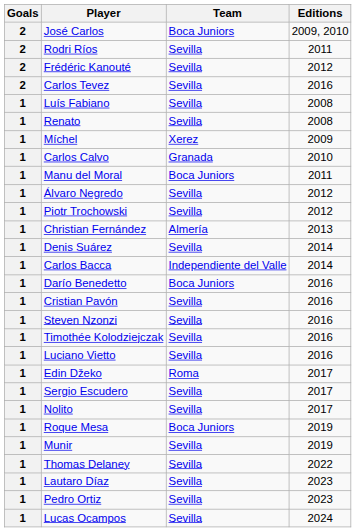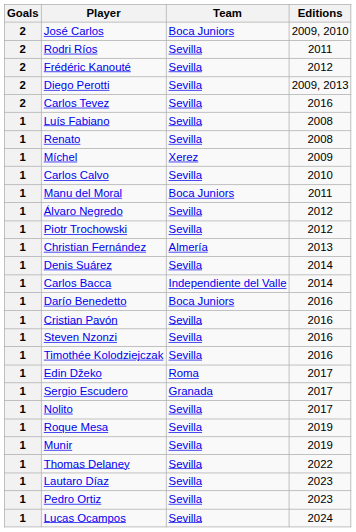 <table class="wikitable sortable">
 <tr>
 <th>Goals</th>
 <th>Player</th>
 <th>Team</th>
 <th>Editions</th>
 </tr>
 <tr>
 <th>2</th>
 <td> <a href='#'>José Carlos</a></td>
 <td> <a href='#'>Boca Juniors</a></td>
 <td align="center">2009, 2010</td>
 </tr>
 <tr>
 <th>2</th>
 <td> <a href='#'>Rodri Ríos</a></td>
 <td> <a href='#'>Sevilla</a></td>
 <td align="center">2011</td>
 </tr>
 <tr>
 <th>2</th>
 <td> <a href='#'>Frédéric Kanouté</a></td>
 <td> <a href='#'>Sevilla</a></td>
 <td align="center">2012</td>
+</tr>
+<tr>
+<th>2</th>
+<td> <a href='#'>Diego Perotti</a></td>
+<td> <a href='#'>Sevilla</a></td>
+<td align="center">2009, 2013</td>
 </tr>
 <tr>
 <th>2</th>
 <td> <a href='#'>Carlos Tevez</a></td>
 <td> <a href='#'>Sevilla</a></td>
 <td align="center">2016</td>
 </tr>
 <tr>
 <th>1</th>
 <td> <a href='#'>Luís Fabiano</a></td>
 <td> <a href='#'>Sevilla</a></td>
 <td align="center">2008</td>
 </tr>
 <tr>
 <th>1</th>
 <td> <a href='#'>Renato</a></td>
 <td> <a href='#'>Sevilla</a></td>
 <td align="center">2008</td>
 </tr>
 <tr>
 <th>1</th>
 <td> <a href='#'>Míchel</a></td>
 <td> <a href='#'>Xerez</a></td>
 <td align="center">2009</td>
 </tr>
 <tr>
 <th>1</th>
 <td> <a href='#'>Carlos Calvo</a></td>
-<td> <a href='#'>Granada</a></td>
+<td> <a href='#'>Sevilla</a></td>
 <td align="center">2010</td>
 </tr>
 <tr>
 <th>1</th>
 <td> <a href='#'>Manu del Moral</a></td>
 <td> <a href='#'>Boca Juniors</a></td>
 <td align="center">2011</td>
 </tr>
 <tr>
 <th>1</th>
 <td> <a href='#'>Álvaro Negredo</a></td>
 <td> <a href='#'>Sevilla</a></td>
 <td align="center">2012</td>
 </tr>
 <tr>
 <th>1</th>
 <td> <a href='#'>Piotr Trochowski</a></td>
 <td> <a href='#'>Sevilla</a></td>
 <td align="center">2012</td>
 </tr>
 <tr>
 <th>1</th>
 <td> <a href='#'>Christian Fernández</a></td>
 <td> <a href='#'>Almería</a></td>
 <td align="center">2013</td>
 </tr>
 <tr>
 <th>1</th>
 <td> <a href='#'>Denis Suárez</a></td>
 <td> <a href='#'>Sevilla</a></td>
 <td align="center">2014</td>
 </tr>
 <tr>
 <th>1</th>
 <td> <a href='#'>Carlos Bacca</a></td>
 <td> <a href='#'>Independiente del Valle</a></td>
 <td align="center">2014</td>
 </tr>
 <tr>
 <th>1</th>
 <td> <a href='#'>Darío Benedetto</a></td>
 <td> <a href='#'>Boca Juniors</a></td>
 <td align="center">2016</td>
 </tr>
 <tr>
 <th>1</th>
 <td> <a href='#'>Cristian Pavón</a></td>
 <td> <a href='#'>Sevilla</a></td>
 <td align="center">2016</td>
 </tr>
 <tr>
 <th>1</th>
 <td> <a href='#'>Steven Nzonzi</a></td>
 <td> <a href='#'>Sevilla</a></td>
 <td align="center">2016</td>
 </tr>
 <tr>
 <th>1</th>
 <td> <a href='#'>Timothée Kolodziejczak</a></td>
 <td> <a href='#'>Sevilla</a></td>
 <td align="center">2016</td>
 </tr>
 <tr>
 <th>1</th>
-<td> <a href='#'>Luciano Vietto</a></td>
-<td> <a href='#'>Sevilla</a></td>
-<td align="center">2016</td>
-</tr>
-<tr>
-<th>1</th>
 <td> <a href='#'>Edin Džeko</a></td>
 <td> <a href='#'>Roma</a></td>
 <td align="center">2017</td>
 </tr>
 <tr>
 <th>1</th>
 <td> <a href='#'>Sergio Escudero</a></td>
-<td> <a href='#'>Sevilla</a></td>
+<td> <a href='#'>Granada</a></td>
 <td align="center">2017</td>
 </tr>
 <tr>
 <th>1</th>
 <td> <a href='#'>Nolito</a></td>
 <td> <a href='#'>Sevilla</a></td>
 <td align="center">2017</td>
 </tr>
 <tr>
 <th>1</th>
 <td> <a href='#'>Roque Mesa</a></td>
-<td> <a href='#'>Boca Juniors</a></td>
+<td> <a href='#'>Sevilla</a></td>
 <td align="center">2019</td>
 </tr>
 <tr>
 <th>1</th>
 <td> <a href='#'>Munir</a></td>
 <td> <a href='#'>Sevilla</a></td>
 <td align="center">2019</td>
 </tr>
 <tr>
 <th>1</th>
 <td> <a href='#'>Thomas Delaney</a></td>
 <td> <a href='#'>Sevilla</a></td>
 <td align="center">2022</td>
 </tr>
 <tr>
 <th>1</th>
 <td> <a href='#'>Lautaro Díaz</a></td>
 <td> <a href='#'>Sevilla</a></td>
 <td align="center">2023</td>
 </tr>
 <tr>
 <th>1</th>
 <td> <a href='#'>Pedro Ortiz</a></td>
 <td> <a href='#'>Sevilla</a></td>
 <td align="center">2023</td>
 </tr>
 <tr>
 <th>1</th>
 <td> <a href='#'>Lucas Ocampos</a></td>
 <td> <a href='#'>Sevilla</a></td>
 <td align="center">2024</td>
 </tr>
 </table>
